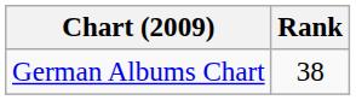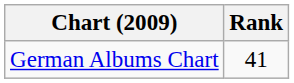 <table class="wikitable sortable">
 <tr>
 <th>Chart (2009)</th>
 <th>Rank</th>
 </tr>
 <tr>
 <td><a href='#'>German Albums Chart</a></td>
-<td style="text-align:center;">38</td>
+<td style="text-align:center;">41</td>
 </tr>
 </table>
